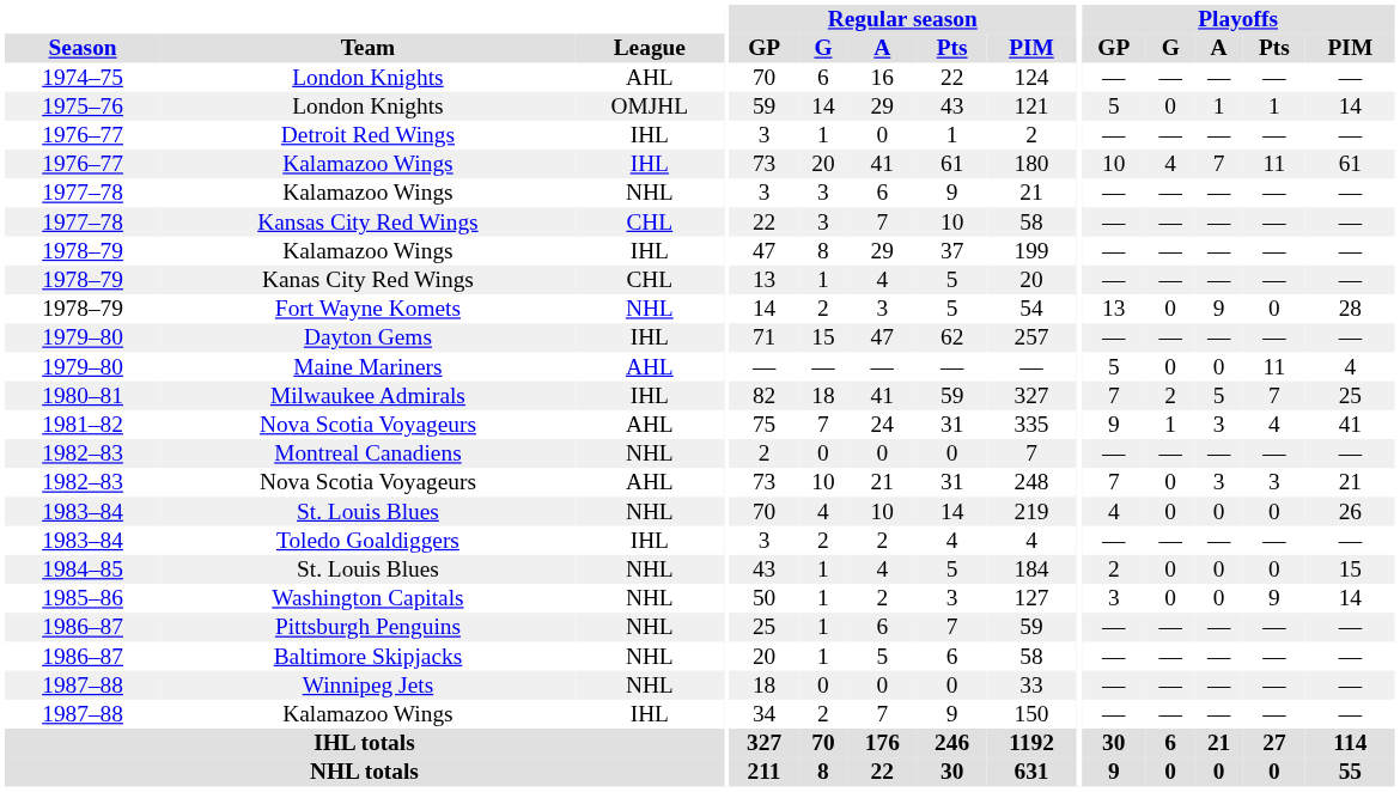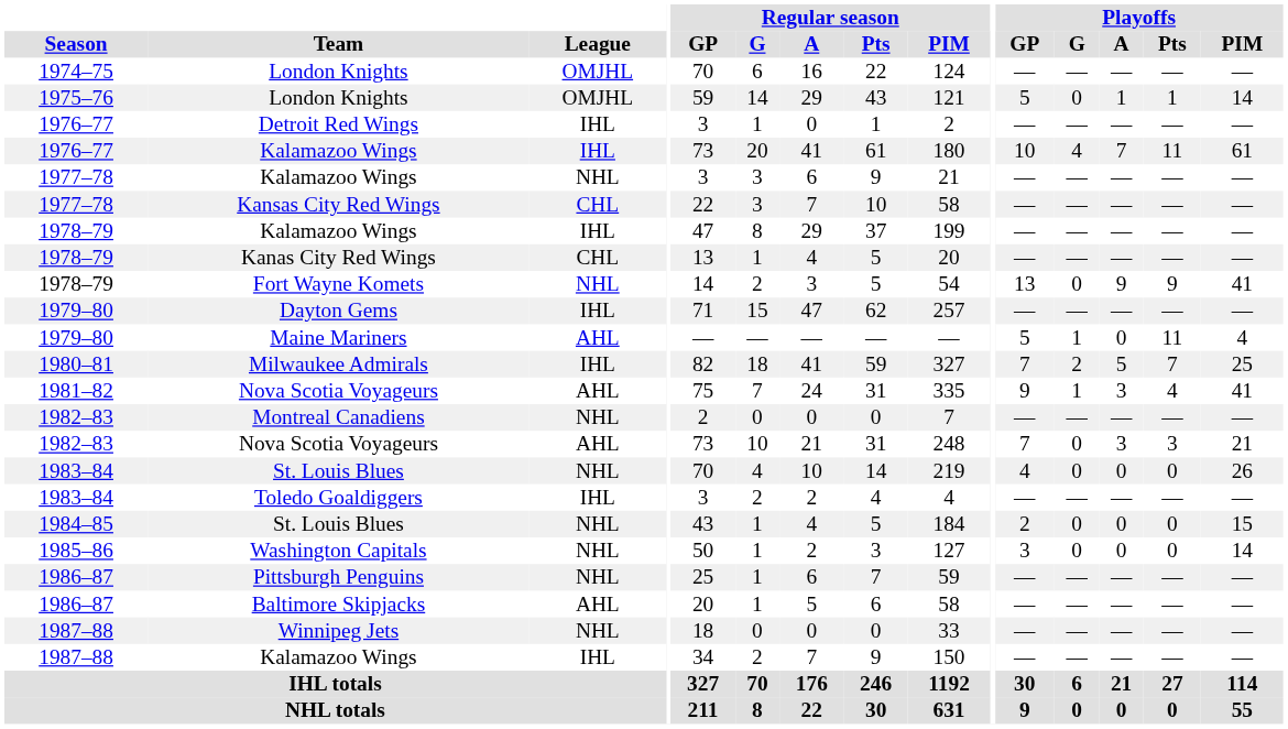 <table border="0" cellpadding="1" cellspacing="0" style="text-align:center; width:60em">
 <tr bgcolor="#e0e0e0">
 <th colspan="3" bgcolor="#ffffff"></th>
 <th rowspan="100" bgcolor="#ffffff"></th>
 <th colspan="5"><a href='#'>Regular season</a></th>
 <th rowspan="100" bgcolor="#ffffff"></th>
 <th colspan="5"><a href='#'>Playoffs</a></th>
 </tr>
 <tr bgcolor="#e0e0e0">
 <th><a href='#'>Season</a></th>
 <th>Team</th>
 <th>League</th>
 <th>GP</th>
 <th><a href='#'>G</a></th>
 <th><a href='#'>A</a></th>
 <th><a href='#'>Pts</a></th>
 <th><a href='#'>PIM</a></th>
 <th>GP</th>
 <th>G</th>
 <th>A</th>
 <th>Pts</th>
 <th>PIM</th>
 </tr>
 <tr>
 <td><a href='#'>1974–75</a></td>
 <td><a href='#'>London Knights</a></td>
-<td>AHL</td>
+<td><a href='#'>OMJHL</a></td>
 <td>70</td>
 <td>6</td>
 <td>16</td>
 <td>22</td>
 <td>124</td>
 <td>—</td>
 <td>—</td>
 <td>—</td>
 <td>—</td>
 <td>—</td>
 </tr>
 <tr bgcolor="#f0f0f0">
 <td><a href='#'>1975–76</a></td>
 <td>London Knights</td>
 <td>OMJHL</td>
 <td>59</td>
 <td>14</td>
 <td>29</td>
 <td>43</td>
 <td>121</td>
 <td>5</td>
 <td>0</td>
 <td>1</td>
 <td>1</td>
 <td>14</td>
 </tr>
 <tr>
 <td><a href='#'>1976–77</a></td>
 <td><a href='#'>Detroit Red Wings</a></td>
 <td>IHL</td>
 <td>3</td>
 <td>1</td>
 <td>0</td>
 <td>1</td>
 <td>2</td>
 <td>—</td>
 <td>—</td>
 <td>—</td>
 <td>—</td>
 <td>—</td>
 </tr>
 <tr bgcolor="#f0f0f0">
 <td><a href='#'>1976–77</a></td>
 <td><a href='#'>Kalamazoo Wings</a></td>
 <td><a href='#'>IHL</a></td>
 <td>73</td>
 <td>20</td>
 <td>41</td>
 <td>61</td>
 <td>180</td>
 <td>10</td>
 <td>4</td>
 <td>7</td>
 <td>11</td>
 <td>61</td>
 </tr>
 <tr>
 <td><a href='#'>1977–78</a></td>
 <td>Kalamazoo Wings</td>
 <td>NHL</td>
 <td>3</td>
 <td>3</td>
 <td>6</td>
 <td>9</td>
 <td>21</td>
 <td>—</td>
 <td>—</td>
 <td>—</td>
 <td>—</td>
 <td>—</td>
 </tr>
 <tr bgcolor="#f0f0f0">
 <td><a href='#'>1977–78</a></td>
 <td><a href='#'>Kansas City Red Wings</a></td>
 <td><a href='#'>CHL</a></td>
 <td>22</td>
 <td>3</td>
 <td>7</td>
 <td>10</td>
 <td>58</td>
 <td>—</td>
 <td>—</td>
 <td>—</td>
 <td>—</td>
 <td>—</td>
 </tr>
 <tr>
 <td><a href='#'>1978–79</a></td>
 <td>Kalamazoo Wings</td>
 <td>IHL</td>
 <td>47</td>
 <td>8</td>
 <td>29</td>
 <td>37</td>
 <td>199</td>
 <td>—</td>
 <td>—</td>
 <td>—</td>
 <td>—</td>
 <td>—</td>
 </tr>
 <tr bgcolor="#f0f0f0">
 <td><a href='#'>1978–79</a></td>
 <td>Kanas City Red Wings</td>
 <td>CHL</td>
 <td>13</td>
 <td>1</td>
 <td>4</td>
 <td>5</td>
 <td>20</td>
 <td>—</td>
 <td>—</td>
 <td>—</td>
 <td>—</td>
 <td>—</td>
 </tr>
 <tr>
 <td>1978–79</td>
 <td><a href='#'>Fort Wayne Komets</a></td>
 <td><a href='#'>NHL</a></td>
 <td>14</td>
 <td>2</td>
 <td>3</td>
 <td>5</td>
 <td>54</td>
 <td>13</td>
 <td>0</td>
 <td>9</td>
-<td>0</td>
-<td>28</td>
+<td>9</td>
+<td>41</td>
 </tr>
 <tr bgcolor="#f0f0f0">
 <td><a href='#'>1979–80</a></td>
 <td><a href='#'>Dayton Gems</a></td>
 <td>IHL</td>
 <td>71</td>
 <td>15</td>
 <td>47</td>
 <td>62</td>
 <td>257</td>
 <td>—</td>
 <td>—</td>
 <td>—</td>
 <td>—</td>
 <td>—</td>
 </tr>
 <tr>
 <td><a href='#'>1979–80</a></td>
 <td><a href='#'>Maine Mariners</a></td>
 <td><a href='#'>AHL</a></td>
 <td>—</td>
 <td>—</td>
 <td>—</td>
 <td>—</td>
 <td>—</td>
 <td>5</td>
-<td>0</td>
+<td>1</td>
 <td>0</td>
 <td>11</td>
 <td>4</td>
 </tr>
 <tr bgcolor="#f0f0f0">
 <td><a href='#'>1980–81</a></td>
 <td><a href='#'>Milwaukee Admirals</a></td>
 <td>IHL</td>
 <td>82</td>
 <td>18</td>
 <td>41</td>
 <td>59</td>
 <td>327</td>
 <td>7</td>
 <td>2</td>
 <td>5</td>
 <td>7</td>
 <td>25</td>
 </tr>
 <tr>
 <td><a href='#'>1981–82</a></td>
 <td><a href='#'>Nova Scotia Voyageurs</a></td>
 <td>AHL</td>
 <td>75</td>
 <td>7</td>
 <td>24</td>
 <td>31</td>
 <td>335</td>
 <td>9</td>
 <td>1</td>
 <td>3</td>
 <td>4</td>
 <td>41</td>
 </tr>
 <tr bgcolor="#f0f0f0">
 <td><a href='#'>1982–83</a></td>
 <td><a href='#'>Montreal Canadiens</a></td>
 <td>NHL</td>
 <td>2</td>
 <td>0</td>
 <td>0</td>
 <td>0</td>
 <td>7</td>
 <td>—</td>
 <td>—</td>
 <td>—</td>
 <td>—</td>
 <td>—</td>
 </tr>
 <tr>
 <td><a href='#'>1982–83</a></td>
 <td>Nova Scotia Voyageurs</td>
 <td>AHL</td>
 <td>73</td>
 <td>10</td>
 <td>21</td>
 <td>31</td>
 <td>248</td>
 <td>7</td>
 <td>0</td>
 <td>3</td>
 <td>3</td>
 <td>21</td>
 </tr>
 <tr bgcolor="#f0f0f0">
 <td><a href='#'>1983–84</a></td>
 <td><a href='#'>St. Louis Blues</a></td>
 <td>NHL</td>
 <td>70</td>
 <td>4</td>
 <td>10</td>
 <td>14</td>
 <td>219</td>
 <td>4</td>
 <td>0</td>
 <td>0</td>
 <td>0</td>
 <td>26</td>
 </tr>
 <tr>
 <td><a href='#'>1983–84</a></td>
 <td><a href='#'>Toledo Goaldiggers</a></td>
 <td>IHL</td>
 <td>3</td>
 <td>2</td>
 <td>2</td>
 <td>4</td>
 <td>4</td>
 <td>—</td>
 <td>—</td>
 <td>—</td>
 <td>—</td>
 <td>—</td>
 </tr>
 <tr bgcolor="#f0f0f0">
 <td><a href='#'>1984–85</a></td>
 <td>St. Louis Blues</td>
 <td>NHL</td>
 <td>43</td>
 <td>1</td>
 <td>4</td>
 <td>5</td>
 <td>184</td>
 <td>2</td>
 <td>0</td>
 <td>0</td>
 <td>0</td>
 <td>15</td>
 </tr>
 <tr>
 <td><a href='#'>1985–86</a></td>
 <td><a href='#'>Washington Capitals</a></td>
 <td>NHL</td>
 <td>50</td>
 <td>1</td>
 <td>2</td>
 <td>3</td>
 <td>127</td>
 <td>3</td>
 <td>0</td>
 <td>0</td>
-<td>9</td>
+<td>0</td>
 <td>14</td>
 </tr>
 <tr bgcolor="#f0f0f0">
 <td><a href='#'>1986–87</a></td>
 <td><a href='#'>Pittsburgh Penguins</a></td>
 <td>NHL</td>
 <td>25</td>
 <td>1</td>
 <td>6</td>
 <td>7</td>
 <td>59</td>
 <td>—</td>
 <td>—</td>
 <td>—</td>
 <td>—</td>
 <td>—</td>
 </tr>
 <tr>
 <td><a href='#'>1986–87</a></td>
 <td><a href='#'>Baltimore Skipjacks</a></td>
-<td>NHL</td>
+<td>AHL</td>
 <td>20</td>
 <td>1</td>
 <td>5</td>
 <td>6</td>
 <td>58</td>
 <td>—</td>
 <td>—</td>
 <td>—</td>
 <td>—</td>
 <td>—</td>
 </tr>
 <tr bgcolor="#f0f0f0">
 <td><a href='#'>1987–88</a></td>
 <td><a href='#'>Winnipeg Jets</a></td>
 <td>NHL</td>
 <td>18</td>
 <td>0</td>
 <td>0</td>
 <td>0</td>
 <td>33</td>
 <td>—</td>
 <td>—</td>
 <td>—</td>
 <td>—</td>
 <td>—</td>
 </tr>
 <tr>
 <td><a href='#'>1987–88</a></td>
 <td>Kalamazoo Wings</td>
 <td>IHL</td>
 <td>34</td>
 <td>2</td>
 <td>7</td>
 <td>9</td>
 <td>150</td>
 <td>—</td>
 <td>—</td>
 <td>—</td>
 <td>—</td>
 <td>—</td>
 </tr>
 <tr bgcolor="#e0e0e0">
 <th colspan="3">IHL totals</th>
 <th>327</th>
 <th>70</th>
 <th>176</th>
 <th>246</th>
 <th>1192</th>
 <th>30</th>
 <th>6</th>
 <th>21</th>
 <th>27</th>
 <th>114</th>
 </tr>
 <tr bgcolor="#e0e0e0">
 <th colspan="3">NHL totals</th>
 <th>211</th>
 <th>8</th>
 <th>22</th>
 <th>30</th>
 <th>631</th>
 <th>9</th>
 <th>0</th>
 <th>0</th>
 <th>0</th>
 <th>55</th>
 </tr>
 </table>
